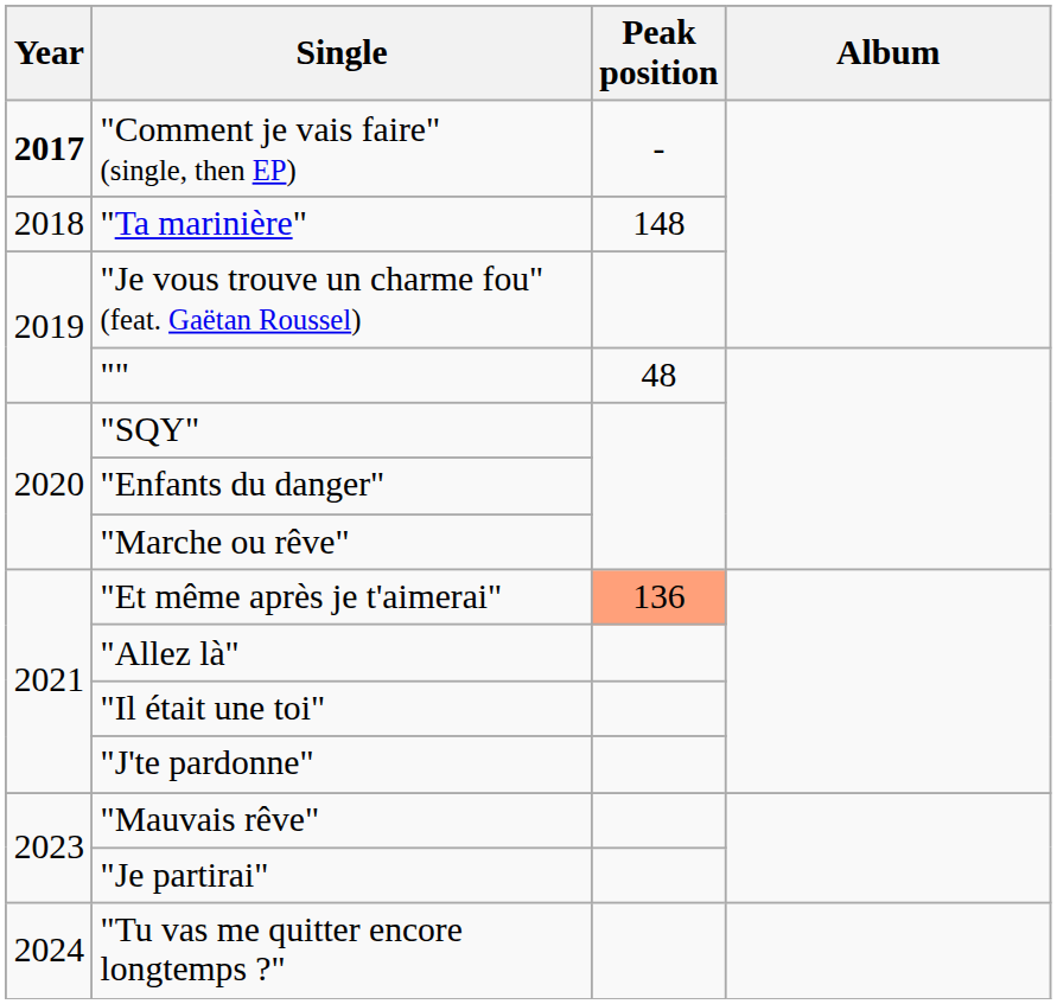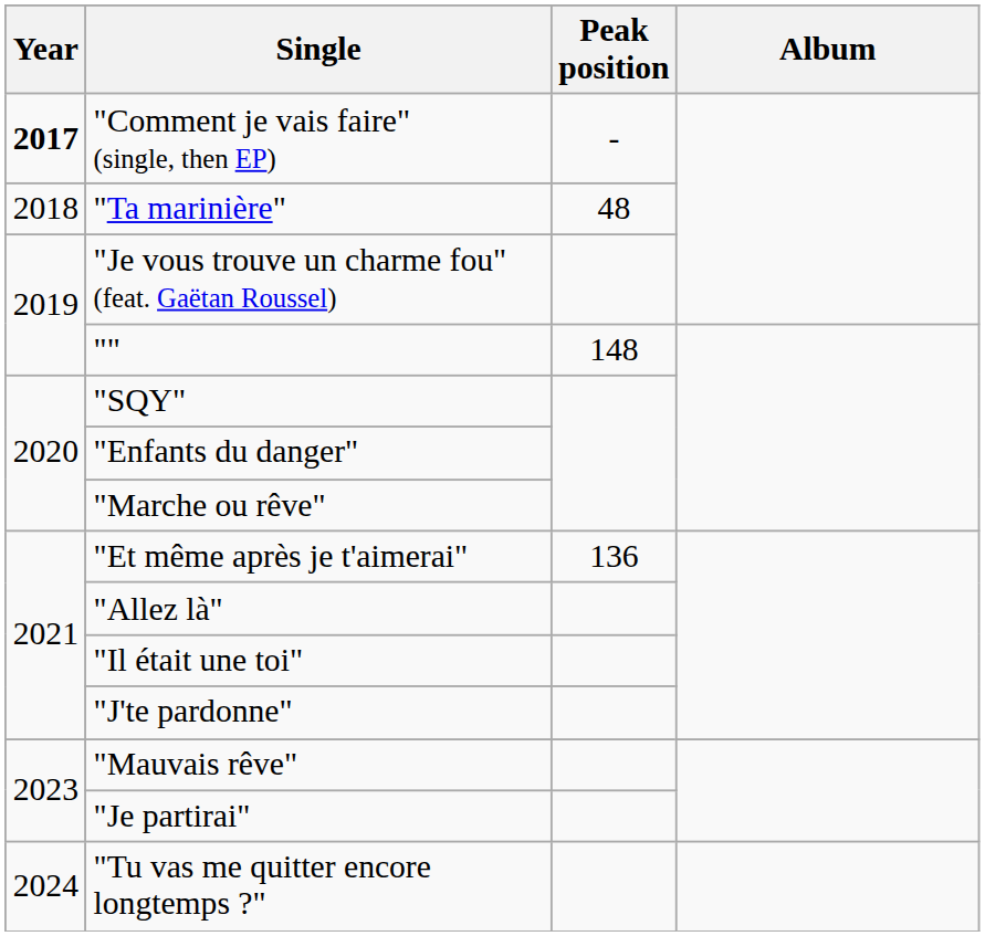 <table class="wikitable sortable">
 <tr>
 <th align="center">Year</th>
 <th width="220" align="center">Single</th>
 <th width="10" align="center">Peak position</th>
 <th width="140" align="center">Album</th>
 </tr>
 <tr>
 <td rowspan="1" align="center"><strong>2017</strong></td>
 <td>"Comment je vais faire"<br><small>(single, then <a href='#'>EP</a>)</small></td>
 <td align="center">-</td>
 <td rowspan="3" align="center"><em></em></td>
 </tr>
 <tr>
 <td align="center">2018</td>
 <td>"<a href='#'>Ta marinière</a>"</td>
-<td align="center">148</td>
+<td align="center">48</td>
 </tr>
 <tr>
 <td rowspan="2" align="center">2019</td>
 <td>"Je vous trouve un charme fou" <small>(feat. <a href='#'>Gaëtan Roussel</a>)</small></td>
 </tr>
 <tr>
 <td>""</td>
-<td align="center">48</td>
+<td align="center">148</td>
 <td rowspan="4" align="center"><em></em></td>
 </tr>
 <tr>
 <td rowspan="3" align="center">2020</td>
 <td>"SQY"</td>
 </tr>
 <tr>
 <td>"Enfants du danger"</td>
 </tr>
 <tr>
 <td>"Marche ou rêve"</td>
 </tr>
 <tr>
 <td rowspan="4" align="center">2021</td>
 <td>"Et même après je t'aimerai"</td>
-<td align="center" style="background: lightsalmon;">136</td>
+<td align="center">136</td>
 <td rowspan="4"></td>
 </tr>
 <tr>
 <td>"Allez là"</td>
 <td></td>
 </tr>
 <tr>
 <td>"Il était une toi"</td>
 <td></td>
 </tr>
 <tr>
 <td>"J'te pardonne"</td>
 <td></td>
 </tr>
 <tr>
 <td rowspan="2">2023</td>
 <td>"Mauvais rêve"</td>
 <td></td>
 <td rowspan="2"></td>
 </tr>
 <tr>
 <td>"Je partirai"</td>
 <td></td>
 </tr>
 <tr>
 <td>2024</td>
 <td>"Tu vas me quitter encore longtemps ?"</td>
 <td></td>
 <td></td>
 </tr>
 </table>
